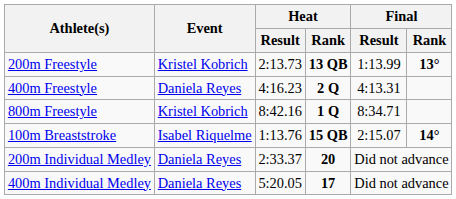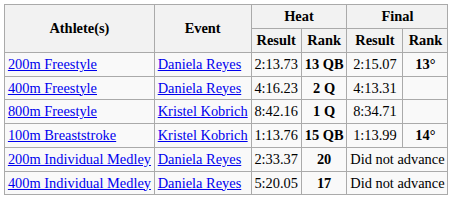 <table class="wikitable" border="1" style="font-size:90%">
 <tr>
 <th rowspan=2>Athlete(s)</th>
 <th rowspan=2>Event</th>
 <th colspan=2>Heat</th>
 <th colspan=2>Final</th>
 </tr>
 <tr>
 <th>Result</th>
 <th>Rank</th>
 <th>Result</th>
 <th>Rank</th>
 </tr>
 <tr>
 <td><a href='#'>200m Freestyle</a></td>
-<td><a href='#'>Kristel Kobrich</a></td>
+<td><a href='#'>Daniela Reyes</a></td>
 <td align=center>2:13.73</td>
 <td align=center><strong>13 QB</strong></td>
-<td align=center>1:13.99</td>
+<td align=center>2:15.07</td>
 <td align=center><strong>13°</strong></td>
 </tr>
 <tr>
 <td><a href='#'>400m Freestyle</a></td>
 <td><a href='#'>Daniela Reyes</a></td>
 <td align=center>4:16.23</td>
 <td align=center><strong>2 Q</strong></td>
 <td align=center>4:13.31</td>
 <td align=center></td>
 </tr>
 <tr>
 <td><a href='#'>800m Freestyle</a></td>
 <td><a href='#'>Kristel Kobrich</a></td>
 <td align=center>8:42.16</td>
 <td align=center><strong>1 Q</strong></td>
 <td align=center>8:34.71</td>
 <td align=center></td>
 </tr>
 <tr>
 <td><a href='#'>100m Breaststroke</a></td>
-<td><a href='#'>Isabel Riquelme</a></td>
+<td><a href='#'>Kristel Kobrich</a></td>
 <td align=center>1:13.76</td>
 <td align=center><strong>15 QB</strong></td>
-<td align=center>2:15.07</td>
+<td align=center>1:13.99</td>
 <td align=center><strong>14°</strong></td>
 </tr>
 <tr>
 <td><a href='#'>200m Individual Medley</a></td>
 <td><a href='#'>Daniela Reyes</a></td>
 <td align=center>2:33.37</td>
 <td align=center><strong>20</strong></td>
 <td align=center colspan=2>Did not advance</td>
 </tr>
 <tr>
 <td><a href='#'>400m Individual Medley</a></td>
 <td><a href='#'>Daniela Reyes</a></td>
 <td align=center>5:20.05</td>
 <td align=center><strong>17</strong></td>
 <td align=center colspan=2>Did not advance</td>
 </tr>
 </table>
